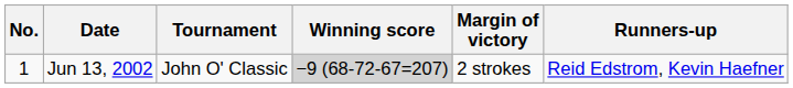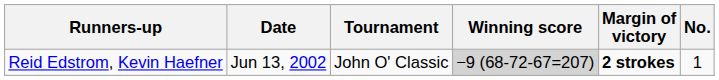 <table class="wikitable" style="font-size:95%;">
 <tr>
-<th>No.</th>
+<th>Runners-up</th>
 <th>Date</th>
 <th>Tournament</th>
 <th>Winning score</th>
 <th>Margin of<br>victory</th>
-<th>Runners-up</th>
+<th>No.</th>
 </tr>
 <tr>
-<td align=center>1</td>
+<td> <a href='#'>Reid Edstrom</a>,  <a href='#'>Kevin Haefner</a></td>
 <td align=right>Jun 13, <a href='#'>2002</a></td>
 <td>John O' Classic</td>
 <td style="background: lightgrey;">−9 (68-72-67=207)</td>
-<td>2 strokes</td>
-<td> <a href='#'>Reid Edstrom</a>,  <a href='#'>Kevin Haefner</a></td>
+<td><strong>2 strokes</strong></td>
+<td align=center>1</td>
 </tr>
 </table>
